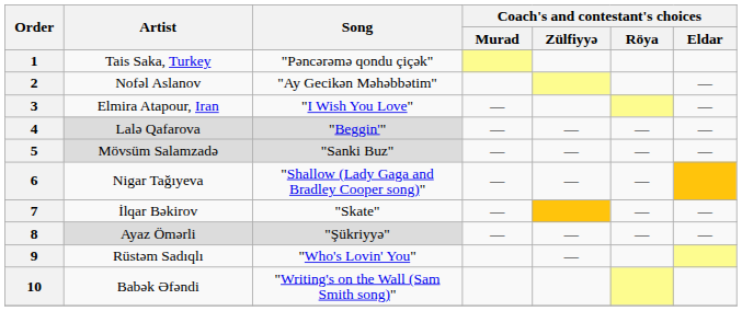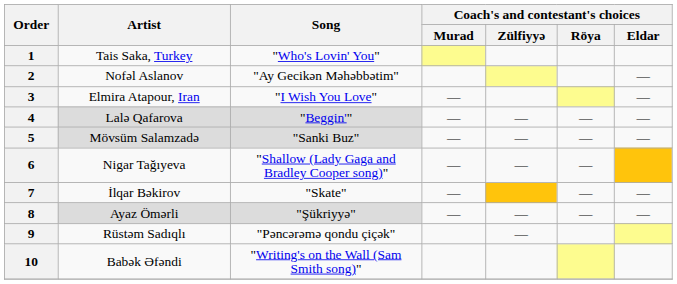 <table class="wikitable" style="text-align:center; line-height:17px; width:90%;">
 <tr>
 <th scope="col" rowspan="2" style="width:04%;">Order</th>
 <th scope="col" rowspan="2" style="width:18%;">Artist</th>
 <th scope="col" rowspan="2" style="width:20%;">Song</th>
 <th scope="col" colspan="4" style="width:27%;">Coach's and contestant's choices</th>
 </tr>
 <tr>
 <th style="width:06%;">Murad</th>
 <th style="width:06%;">Zülfiyyə</th>
 <th style="width:06%;">Röya</th>
 <th style="width:06%;">Eldar</th>
 </tr>
 <tr>
 <th>1</th>
 <td>Tais Saka, <a href='#'>Turkey</a></td>
-<td>"Pəncərəmə qondu çiçək"</td>
+<td>"<a href='#'>Who's Lovin' You</a>"</td>
 <td style="background:#fdfc8f;"><strong></strong></td>
 <td><strong></strong></td>
 <td><strong></strong></td>
 <td><strong></strong></td>
 </tr>
 <tr>
 <th>2</th>
 <td>Nofəl Aslanov</td>
 <td>"Ay Gecikən Məhəbbətim"</td>
 <td><strong></strong></td>
 <td style="background:#fdfc8f;"><strong></strong></td>
 <td><strong></strong></td>
 <td>—</td>
 </tr>
 <tr>
 <th>3</th>
 <td>Elmira Atapour, <a href='#'>Iran</a></td>
 <td>"<a href='#'>I Wish You Love</a>"</td>
 <td>—</td>
 <td><strong><em></td>
 <td style="background:#fdfc8f;"></strong><strong></td>
 <td>—</td>
 </tr>
 <tr>
 <th>4</th>
 <td style="background:#DCDCDC;">Lalə Qafarova</td>
 <td style="background:#DCDCDC;">"<a href='#'>Beggin'</a>"</td>
 <td>—</td>
 <td>—</td>
 <td>—</td>
 <td>—</td>
 </tr>
 <tr>
 <th>5</th>
 <td style="background:#DCDCDC;">Mövsüm Salamzadə</td>
 <td style="background:#DCDCDC;">"Sanki Buz"</td>
 <td>—</td>
 <td>—</td>
 <td>—</td>
 <td>—</td>
 </tr>
 <tr>
 <th>6</th>
 <td>Nigar Tağıyeva</td>
 <td>"<a href='#'>Shallow (Lady Gaga and Bradley Cooper song)</a>"</td>
 <td>—</td>
 <td>—</td>
 <td>—</td>
 <td style="background:#FFC40C;"></strong><strong></td>
 </tr>
 <tr>
 <th>7</th>
 <td>İlqar Bəkirov</td>
 <td>"Skate"</td>
 <td>—</td>
 <td style="background:#FFC40C;"></strong><strong></td>
 <td>—</td>
 <td>—</td>
 </tr>
 <tr>
 <th>8</th>
 <td style="background:#DCDCDC;">Ayaz Ömərli</td>
 <td style="background:#DCDCDC;">"Şükriyyə"</td>
 <td>—</td>
 <td>—</td>
 <td>—</td>
 <td>—</td>
 </tr>
 <tr>
 <th>9</th>
 <td>Rüstəm Sadıqlı</td>
-<td>"<a href='#'>Who's Lovin' You</a>"</td>
+<td>"Pəncərəmə qondu çiçək"</td>
 <td></strong><strong></td>
 <td>—</td>
 <td></strong><strong></td>
 <td style="background:#fdfc8f;"></strong><strong></td>
 </tr>
 <tr>
 <th>10</th>
 <td>Babək Əfəndi</td>
 <td>"<a href='#'>Writing's on the Wall (Sam Smith song)</a>"</td>
 <td></strong><strong></td>
 <td></strong><strong></td>
 <td style="background:#fdfc8f;"></strong><strong></td>
 <td></strong><strong></td>
 </tr>
 <tr>
 </tr>
 </table>
